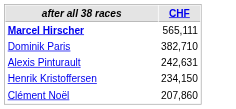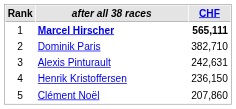 <table cellspacing="1" cellpadding="3" style="border:1px solid #aaa; font-size:86%;">
 <tr style="background:#e4e4e4;">
+<th style="border-bottom:1px solid #aaa; width:10px;">Rank</th>
 <th style="border-bottom:1px solid #aaa; width:200px; white-space:nowrap;"><em>after all 38 races</em></th>
 <th style="border-bottom:1px solid #aaa; width:50px;"><a href='#'>CHF</a></th>
 </tr>
 <tr>
+<td style="text-align:center;">1</td>
 <td><strong> <a href='#'>Marcel Hirscher</a></strong></td>
-<td align="right">565,111</td>
+<td align="right"><strong>565,111</strong></td>
 </tr>
 <tr>
+<td style="text-align:center;">2</td>
 <td> <a href='#'>Dominik Paris</a></td>
 <td align="right">382,710</td>
 </tr>
 <tr>
+<td style="text-align:center;">3</td>
 <td> <a href='#'>Alexis Pinturault</a></td>
 <td align="right">242,631</td>
 </tr>
 <tr>
+<td style="text-align:center;">4</td>
 <td> <a href='#'>Henrik Kristoffersen</a></td>
-<td align="right">234,150</td>
+<td align="right">236,150</td>
 </tr>
 <tr>
+<td style="text-align:center;">5</td>
 <td> <a href='#'>Clément Noël</a></td>
 <td align="right">207,860</td>
 </tr>
 </table>
